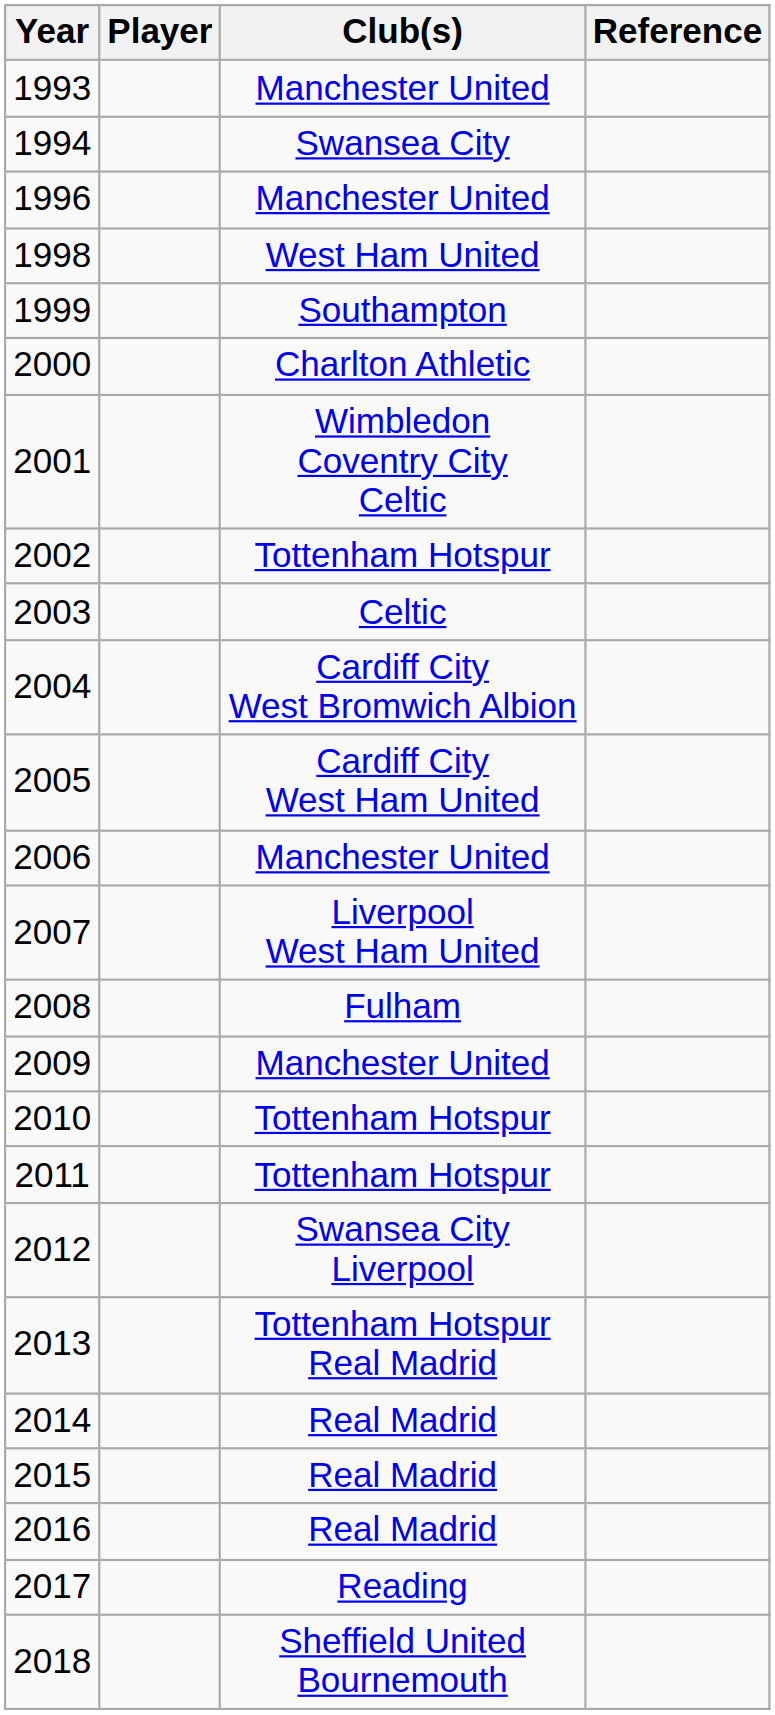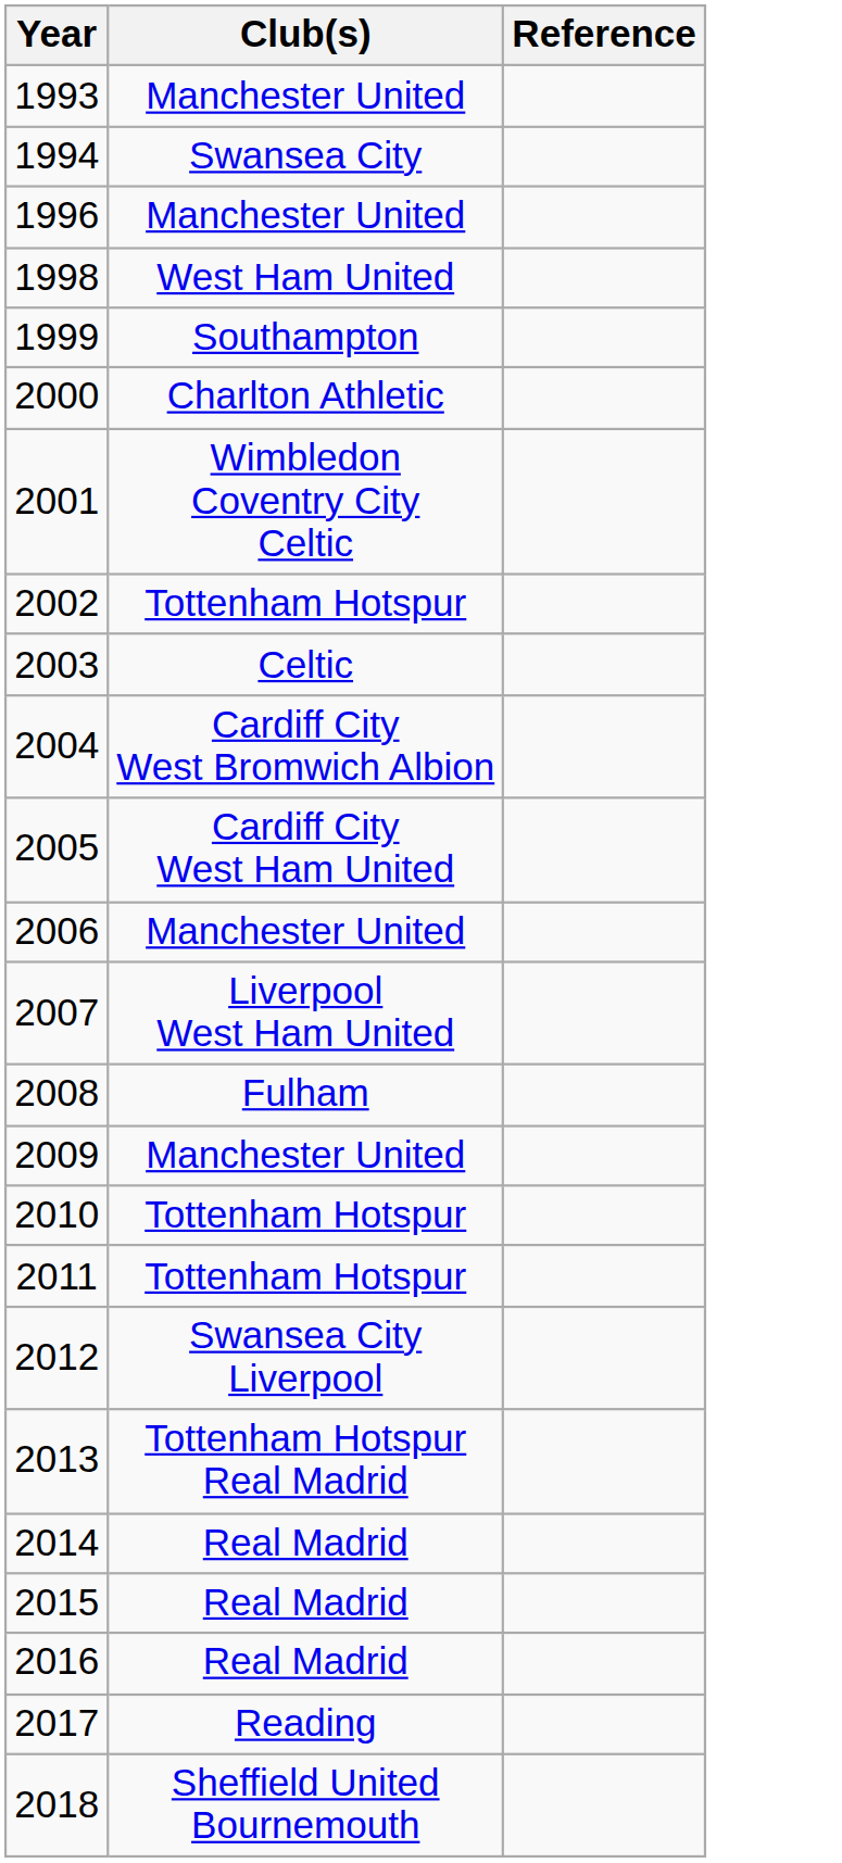 <table class="wikitable sortable">
 <tr>
 <th>Year</th>
-<th>Player</th>
 <th>Club(s)</th>
 <th class="unsortable">Reference</th>
 </tr>
 <tr>
 <td align="center">1993</td>
-<td align="center"></td>
 <td align="center"> <a href='#'>Manchester United</a></td>
 <td align="center"></td>
 </tr>
 <tr>
 <td align="center">1994</td>
-<td align="center"></td>
 <td align="center"> <a href='#'>Swansea City</a></td>
 <td align="center"></td>
 </tr>
 <tr>
 <td align="center">1996</td>
-<td align="center"></td>
 <td align="center"> <a href='#'>Manchester United</a></td>
 <td align="center"></td>
 </tr>
 <tr>
 <td align="center">1998</td>
-<td align="center"></td>
 <td align="center"> <a href='#'>West Ham United</a></td>
 <td align="center"></td>
 </tr>
 <tr>
 <td align="center">1999</td>
-<td align="center"></td>
 <td align="center"> <a href='#'>Southampton</a></td>
 <td align="center"></td>
 </tr>
 <tr>
 <td align="center">2000</td>
-<td align="center"></td>
 <td align="center"> <a href='#'>Charlton Athletic</a></td>
 <td align="center"></td>
 </tr>
 <tr>
 <td align="center">2001</td>
-<td align="center"></td>
 <td align="center"> <a href='#'>Wimbledon</a><br> <a href='#'>Coventry City</a><br> <a href='#'>Celtic</a></td>
 <td align="center"></td>
 </tr>
 <tr>
 <td align="center">2002</td>
-<td align="center"></td>
 <td align="center"> <a href='#'>Tottenham Hotspur</a></td>
 <td align="center"></td>
 </tr>
 <tr>
 <td align="center">2003</td>
-<td align="center"></td>
 <td align="center"> <a href='#'>Celtic</a></td>
 <td align="center"></td>
 </tr>
 <tr>
 <td align="center">2004</td>
-<td align="center"></td>
 <td align="center"> <a href='#'>Cardiff City</a><br> <a href='#'>West Bromwich Albion</a></td>
 <td align="center"></td>
 </tr>
 <tr>
 <td align="center">2005</td>
-<td align="center"></td>
 <td align="center"> <a href='#'>Cardiff City</a><br> <a href='#'>West Ham United</a></td>
 <td align="center"></td>
 </tr>
 <tr>
 <td align="center">2006</td>
-<td align="center"></td>
 <td align="center"> <a href='#'>Manchester United</a></td>
 <td align="center"></td>
 </tr>
 <tr>
 <td align="center">2007</td>
-<td align="center"></td>
 <td align="center"> <a href='#'>Liverpool</a><br> <a href='#'>West Ham United</a></td>
 <td align="center"></td>
 </tr>
 <tr>
 <td align="center">2008</td>
-<td align="center"></td>
 <td align="center"> <a href='#'>Fulham</a></td>
 <td align="center"></td>
 </tr>
 <tr>
 <td align="center">2009</td>
-<td align="center"></td>
 <td align="center"> <a href='#'>Manchester United</a></td>
 <td align="center"></td>
 </tr>
 <tr>
 <td align="center">2010</td>
-<td align="center"></td>
 <td align="center"> <a href='#'>Tottenham Hotspur</a></td>
 <td align="center"></td>
 </tr>
 <tr>
 <td align="center">2011</td>
-<td align="center"></td>
 <td align="center"> <a href='#'>Tottenham Hotspur</a></td>
 <td align="center"></td>
 </tr>
 <tr>
 <td align="center">2012</td>
-<td align="center"></td>
 <td align="center"> <a href='#'>Swansea City</a><br> <a href='#'>Liverpool</a></td>
 <td align="center"></td>
 </tr>
 <tr>
 <td align="center">2013</td>
-<td align="center"></td>
 <td align="center"> <a href='#'>Tottenham Hotspur</a><br> <a href='#'>Real Madrid</a></td>
 <td align="center"></td>
 </tr>
 <tr>
 <td align="center">2014</td>
-<td align="center"></td>
 <td align="center"> <a href='#'>Real Madrid</a></td>
 <td align="center"></td>
 </tr>
 <tr>
 <td align="center">2015</td>
-<td align="center"></td>
 <td align="center"> <a href='#'>Real Madrid</a></td>
 <td align="center"></td>
 </tr>
 <tr>
 <td align="center">2016</td>
-<td align="center"></td>
 <td align="center"> <a href='#'>Real Madrid</a></td>
 <td align="center"></td>
 </tr>
 <tr>
 <td align="center">2017</td>
-<td align="center"></td>
 <td align="center"> <a href='#'>Reading</a></td>
 <td align="center"></td>
 </tr>
 <tr>
 <td align="center">2018</td>
-<td align="center"></td>
 <td align="center"> <a href='#'>Sheffield United</a><br> <a href='#'>Bournemouth</a></td>
 <td align="center"></td>
 </tr>
 </table>
